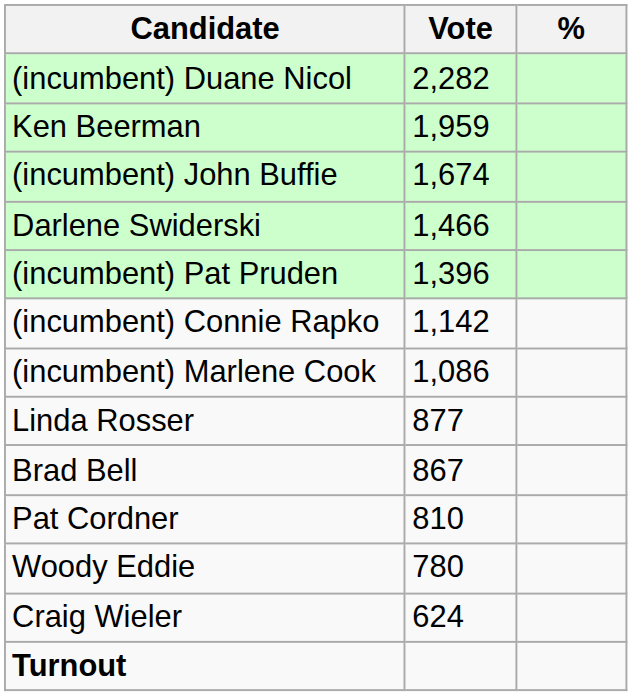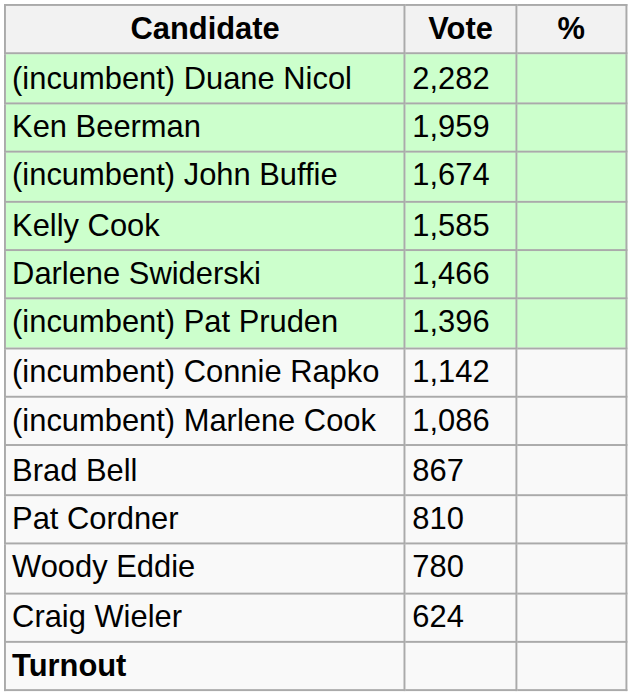 <table class="wikitable">
 <tr>
 <th bgcolor="#DDDDFF" width="200px">Candidate</th>
 <th bgcolor="#DDDDFF" width="50px">Vote</th>
 <th bgcolor="#DDDDFF" width="50px">%</th>
 </tr>
 <tr style="text-align:left; background:#cfc;">
 <td>(incumbent) Duane Nicol</td>
 <td>2,282</td>
 <td></td>
 </tr>
 <tr style="text-align:left; background:#cfc;">
 <td>Ken Beerman</td>
 <td>1,959</td>
 <td></td>
 </tr>
 <tr style="text-align:left; background:#cfc;">
 <td>(incumbent) John Buffie</td>
 <td>1,674</td>
 <td></td>
 </tr>
 <tr style="text-align:left; background:#cfc;">
+<td>Kelly Cook</td>
+<td>1,585</td>
+<td></td>
+</tr>
+<tr style="text-align:left; background:#cfc;">
 <td>Darlene Swiderski</td>
 <td>1,466</td>
 <td></td>
 </tr>
 <tr style="text-align:left; background:#cfc;">
 <td>(incumbent) Pat Pruden</td>
 <td>1,396</td>
 <td></td>
 </tr>
 <tr>
 <td>(incumbent) Connie Rapko</td>
 <td>1,142</td>
 <td></td>
 </tr>
 <tr>
 <td>(incumbent) Marlene Cook</td>
 <td>1,086</td>
-<td></td>
-</tr>
-<tr>
-<td>Linda Rosser</td>
-<td>877</td>
 <td></td>
 </tr>
 <tr>
 <td>Brad Bell</td>
 <td>867</td>
 <td></td>
 </tr>
 <tr>
 <td>Pat Cordner</td>
 <td>810</td>
 <td></td>
 </tr>
 <tr>
 <td>Woody Eddie</td>
 <td>780</td>
 <td></td>
 </tr>
 <tr>
 <td>Craig Wieler</td>
 <td>624</td>
 <td></td>
 </tr>
 <tr>
 <td><strong>Turnout</strong></td>
 <td><strong> </strong></td>
 <td><strong> </strong></td>
 </tr>
 </table>
